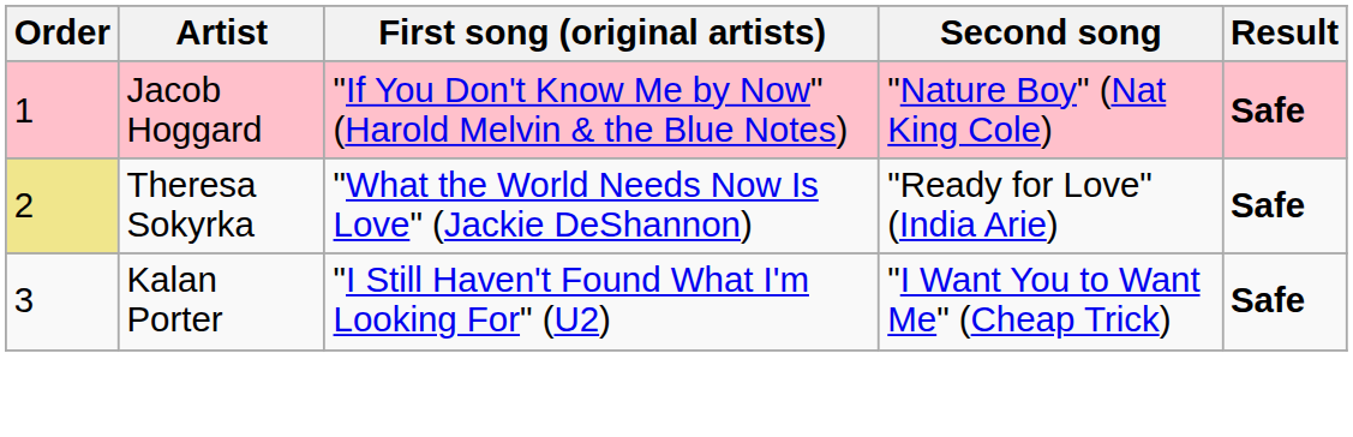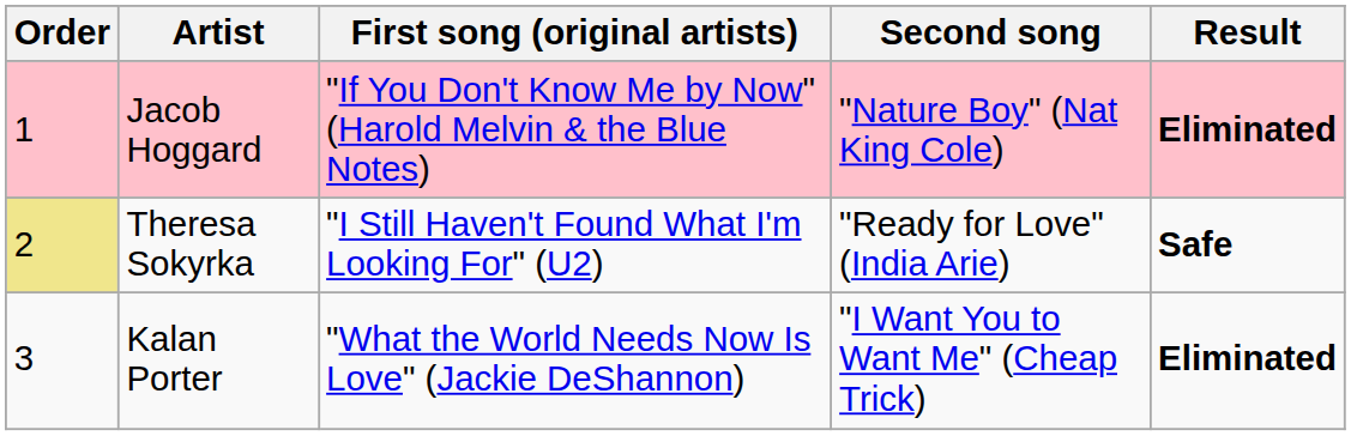 <table class=wikitable>
 <tr>
 <th>Order</th>
 <th>Artist</th>
 <th>First song (original artists)</th>
 <th>Second song</th>
 <th>Result</th>
 </tr>
 <tr style="background:pink;">
 <td>1</td>
 <td>Jacob Hoggard</td>
 <td>"<a href='#'>If You Don't Know Me by Now</a>" (<a href='#'>Harold Melvin & the Blue Notes</a>)</td>
 <td>"<a href='#'>Nature Boy</a>" (<a href='#'>Nat King Cole</a>)</td>
-<td><strong>Safe</strong></td>
+<td><strong>Eliminated</strong></td>
 </tr>
 <tr>
 <td style="background: khaki;">2</td>
 <td>Theresa Sokyrka</td>
-<td>"<a href='#'>What the World Needs Now Is Love</a>" (<a href='#'>Jackie DeShannon</a>)</td>
+<td>"<a href='#'>I Still Haven't Found What I'm Looking For</a>" (<a href='#'>U2</a>)</td>
 <td>"Ready for Love" (<a href='#'>India Arie</a>)</td>
 <td><strong>Safe</strong></td>
 </tr>
 <tr>
 <td>3</td>
 <td>Kalan Porter</td>
-<td>"<a href='#'>I Still Haven't Found What I'm Looking For</a>" (<a href='#'>U2</a>)</td>
+<td>"<a href='#'>What the World Needs Now Is Love</a>" (<a href='#'>Jackie DeShannon</a>)</td>
 <td>"<a href='#'>I Want You to Want Me</a>" (<a href='#'>Cheap Trick</a>)</td>
-<td><strong>Safe</strong></td>
+<td><strong>Eliminated</strong></td>
 </tr>
 </table>
